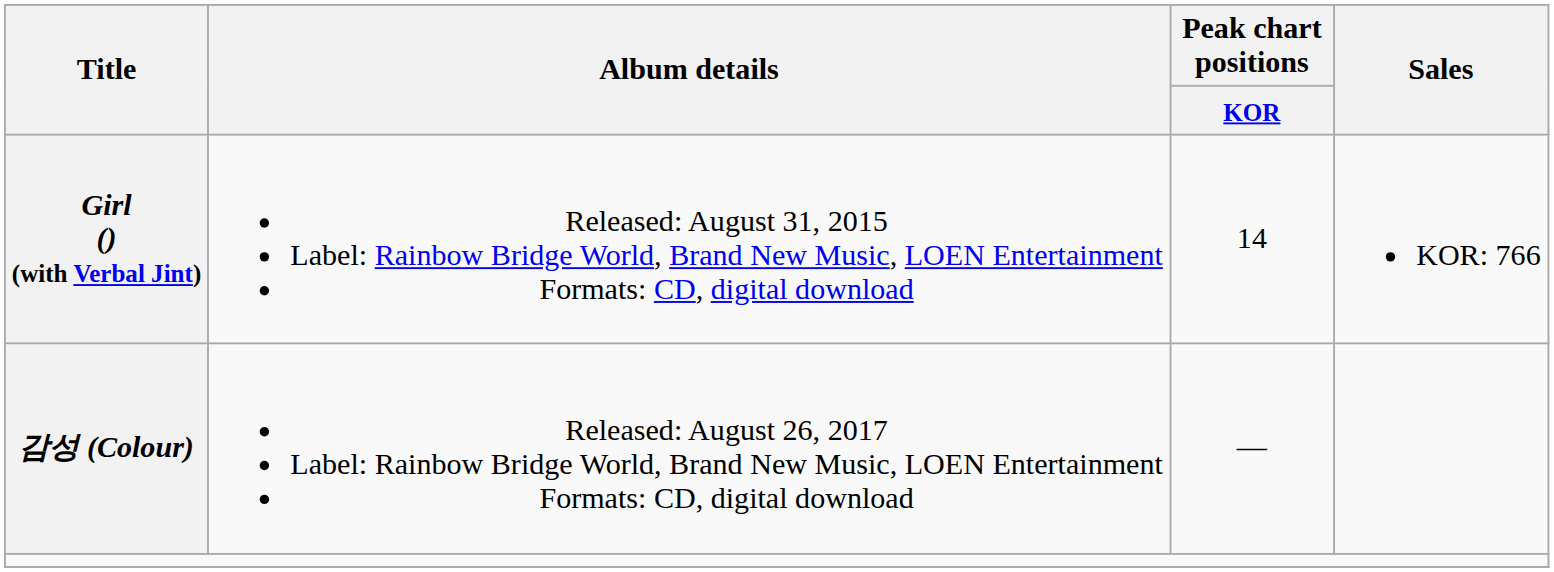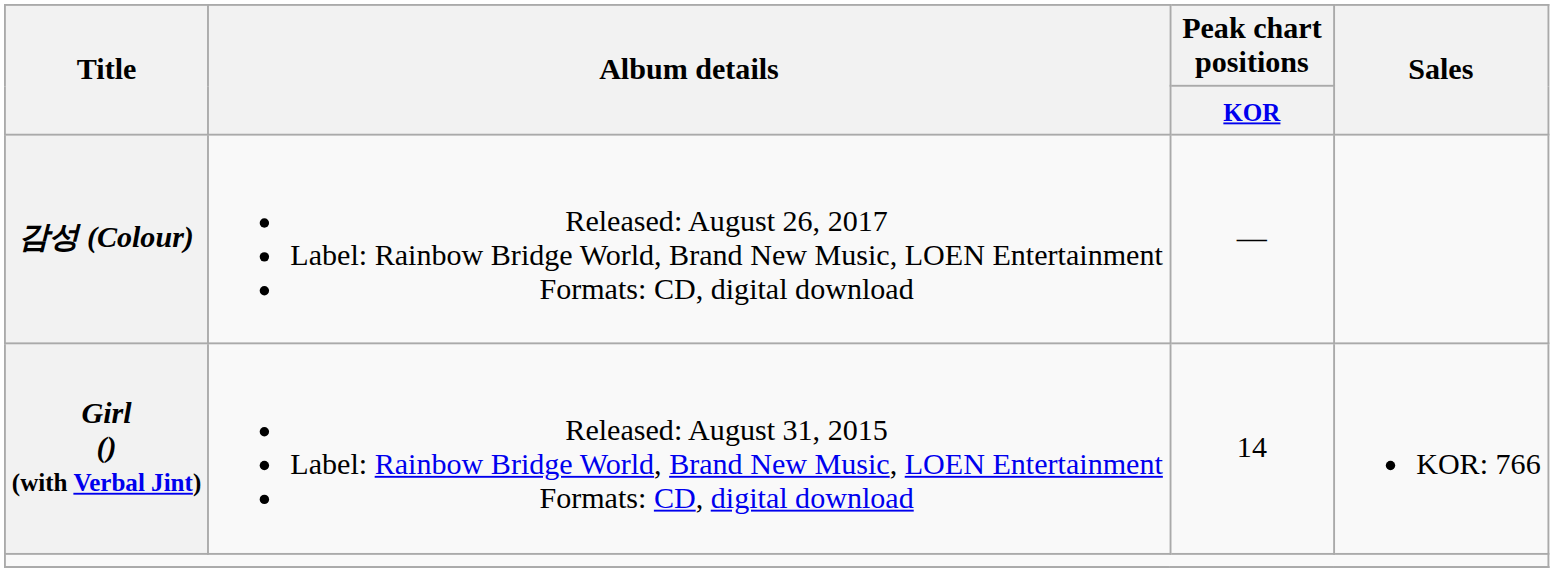 <table class="wikitable plainrowheaders" style="text-align:center;">
 <tr>
 <th scope="col" rowspan="2">Title</th>
 <th scope="col" rowspan="2">Album details</th>
 <th scope="col" colspan="1" style="width:5em;">Peak chart positions</th>
 <th scope="col" rowspan="2">Sales</th>
 </tr>
 <tr>
 <th><small><a href='#'>KOR</a></small><br></th>
 </tr>
 <tr>
+<th scope="row"><em>감성 (Colour)</em></th>
+<td><br><ul><li>Released: August 26, 2017</li><li>Label: Rainbow Bridge World, Brand New Music, LOEN Entertainment</li><li>Formats: CD, digital download</li></ul></td>
+<td>—</td>
+<td></td>
+</tr>
+<tr>
 <th scope="row"><em>Girl<br>()</em><br><small>(with <a href='#'>Verbal Jint</a>)</small></th>
 <td><br><ul><li>Released: August 31, 2015</li><li>Label: <a href='#'>Rainbow Bridge World</a>, <a href='#'>Brand New Music</a>, <a href='#'>LOEN Entertainment</a></li><li>Formats: <a href='#'>CD</a>, <a href='#'>digital download</a></li></ul></td>
 <td>14</td>
 <td><br><ul><li>KOR: 766</li></ul></td>
-</tr>
-<tr>
-<th scope="row"><em>감성 (Colour)</em></th>
-<td><br><ul><li>Released: August 26, 2017</li><li>Label: Rainbow Bridge World, Brand New Music, LOEN Entertainment</li><li>Formats: CD, digital download</li></ul></td>
-<td>—</td>
-<td></td>
 </tr>
 <tr>
 <td colspan="4"></td>
 </tr>
 <tr>
 </tr>
 </table>
